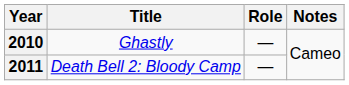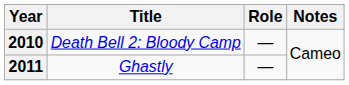 <table class="wikitable plainrowheaders" style="text-align:center">
 <tr>
 <th>Year</th>
 <th>Title</th>
 <th>Role</th>
 <th>Notes</th>
 </tr>
 <tr>
 <th scope="row">2010</th>
-<td><em><a href='#'>Ghastly</a></em></td>
+<td><em><a href='#'>Death Bell 2: Bloody Camp</a></em></td>
 <td>—</td>
 <td rowspan="2">Cameo</td>
 </tr>
 <tr>
 <th scope="row">2011</th>
-<td><em><a href='#'>Death Bell 2: Bloody Camp</a></em></td>
+<td><em><a href='#'>Ghastly</a></em></td>
 <td>—</td>
 </tr>
 </table>
